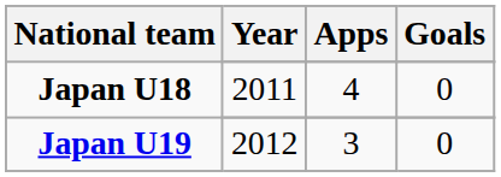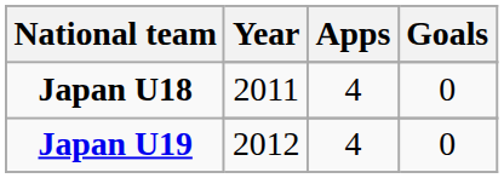 <table class="wikitable" style="font-size:90%; text-align: center">
 <tr>
 <th>National team</th>
 <th>Year</th>
 <th>Apps</th>
 <th>Goals</th>
 </tr>
 <tr>
 <td rowspan="2"><strong>Japan U18</strong></td>
 </tr>
 <tr>
 <td>2011</td>
 <td>4</td>
 <td>0</td>
 </tr>
 <tr>
 <td rowspan="2"><strong><a href='#'>Japan U19</a></strong></td>
 </tr>
 <tr>
 <td>2012</td>
-<td>3</td>
+<td>4</td>
 <td>0</td>
 </tr>
 </table>
